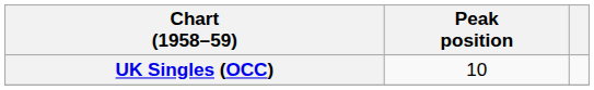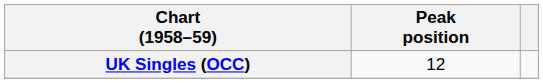 <table class="wikitable plainrowheaders" style="text-align:center; width: 500px;">
 <tr>
 <th scope="col">Chart<br>(1958–59)</th>
 <th scope="col">Peak<br>position</th>
 <th scope="col" class="unsortable"></th>
 </tr>
 <tr>
 <th scope="row"><a href='#'>UK Singles</a> (<a href='#'>OCC</a>)</th>
-<td>10</td>
+<td>12</td>
 <td></td>
 </tr>
 <tr>
 </tr>
 </table>
